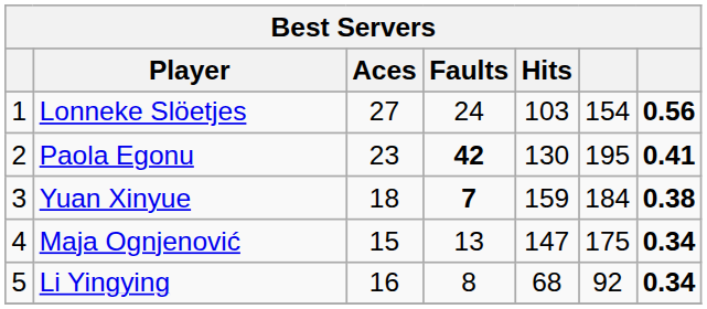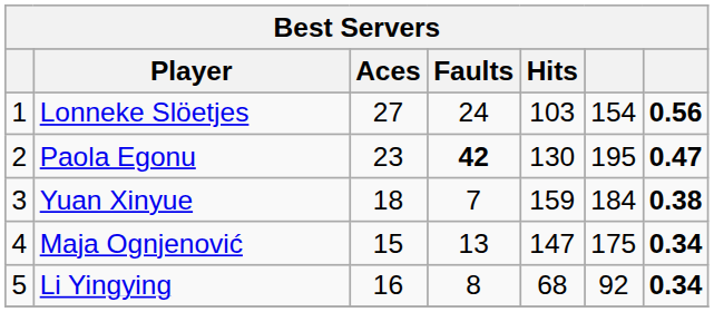 <table class="wikitable sortable" style=font-size:90%>
 <tr>
 <th colspan=7>Best Servers</th>
 </tr>
 <tr>
 <th></th>
 <th width=160>Player</th>
 <th width=20>Aces</th>
 <th width=20>Faults</th>
 <th width=20>Hits</th>
 <th width=20></th>
 <th width=20></th>
 </tr>
 <tr>
 <td align=center>1</td>
 <td> <a href='#'>Lonneke Slöetjes</a></td>
 <td align=center>27</td>
 <td align=center>24</td>
 <td align=center>103</td>
 <td align=center>154</td>
 <td align=center><strong>0.56</strong></td>
 </tr>
 <tr>
 <td align=center>2</td>
 <td> <a href='#'>Paola Egonu</a></td>
 <td align=center>23</td>
 <td align=center><strong>42</strong></td>
 <td align=center>130</td>
 <td align=center>195</td>
-<td align=center><strong>0.41</strong></td>
+<td align=center><strong>0.47</strong></td>
 </tr>
 <tr>
 <td align=center>3</td>
 <td> <a href='#'>Yuan Xinyue</a></td>
 <td align=center>18</td>
-<td align=center><strong>7</strong></td>
+<td align=center>7</td>
 <td align=center>159</td>
 <td align=center>184</td>
 <td align=center><strong>0.38</strong></td>
 </tr>
 <tr>
 <td align=center>4</td>
 <td> <a href='#'>Maja Ognjenović</a></td>
 <td align=center>15</td>
 <td align=center>13</td>
 <td align=center>147</td>
 <td align=center>175</td>
 <td align=center><strong>0.34</strong></td>
 </tr>
 <tr>
 <td align=center>5</td>
 <td> <a href='#'>Li Yingying</a></td>
 <td align=center>16</td>
 <td align=center>8</td>
 <td align=center>68</td>
 <td align=center>92</td>
 <td align=center><strong>0.34</strong></td>
 </tr>
 <tr>
 </tr>
 </table>
